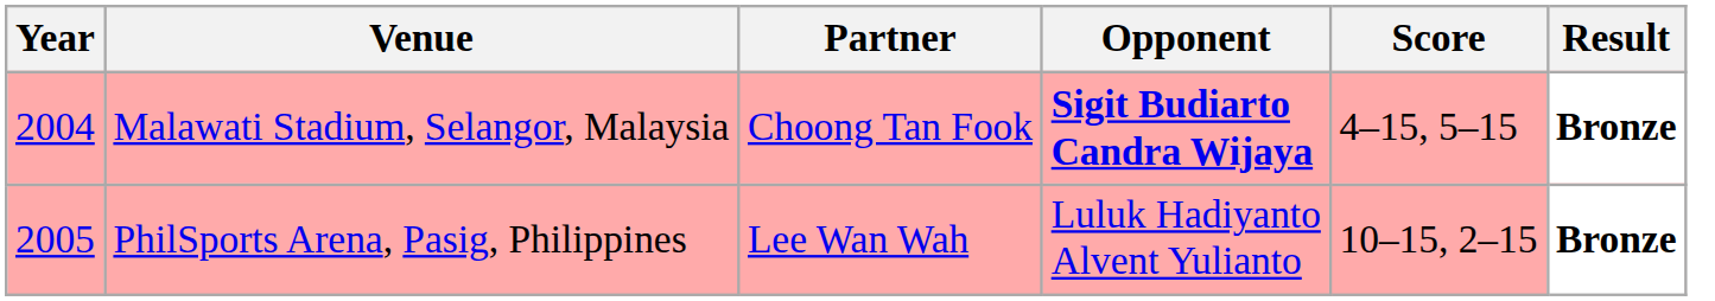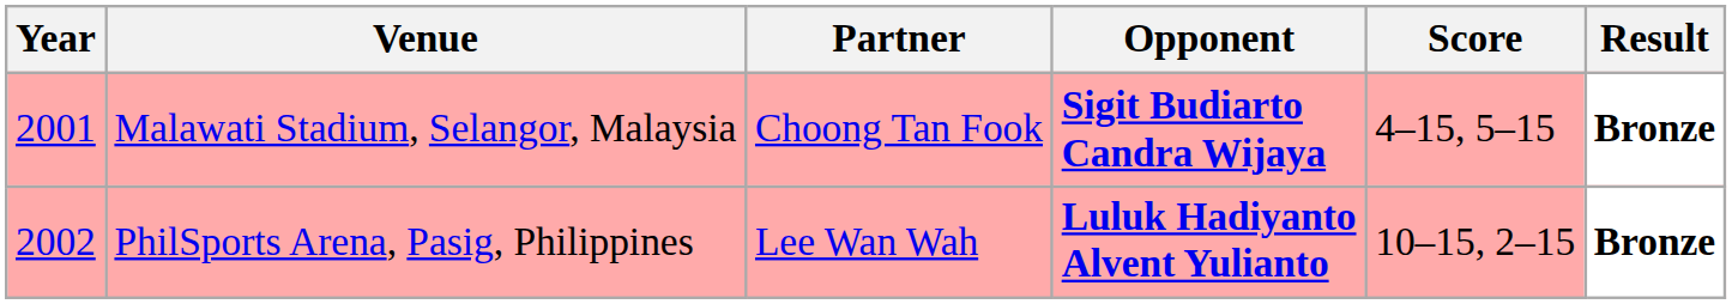 <table class="sortable wikitable" style="font-size: 90%;">
 <tr>
 <th>Year</th>
 <th>Venue</th>
 <th>Partner</th>
 <th>Opponent</th>
 <th>Score</th>
 <th>Result</th>
 </tr>
 <tr style="background:#FFAAAA">
-<td align="center"><a href='#'>2004</a></td>
+<td align="center"><a href='#'>2001</a></td>
 <td align="left"><a href='#'>Malawati Stadium</a>, <a href='#'>Selangor</a>, Malaysia</td>
 <td align="left"> <a href='#'>Choong Tan Fook</a></td>
 <td align="left"><strong> <a href='#'>Sigit Budiarto</a><br> <a href='#'>Candra Wijaya</a></strong></td>
 <td align="left">4–15, 5–15</td>
 <td style="text-align:left; background:white"> <strong>Bronze</strong></td>
 </tr>
 <tr style="background:#FFAAAA">
-<td align="center"><a href='#'>2005</a></td>
+<td align="center"><a href='#'>2002</a></td>
 <td align="left"><a href='#'>PhilSports Arena</a>, <a href='#'>Pasig</a>, Philippines</td>
 <td align="left"> <a href='#'>Lee Wan Wah</a></td>
-<td align="left"> <a href='#'>Luluk Hadiyanto</a><br> <a href='#'>Alvent Yulianto</a></td>
+<td align="left"><strong> <a href='#'>Luluk Hadiyanto</a><br> <a href='#'>Alvent Yulianto</a></strong></td>
 <td align="left">10–15, 2–15</td>
 <td style="text-align:left; background:white"> <strong>Bronze</strong></td>
 </tr>
 </table>
